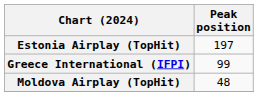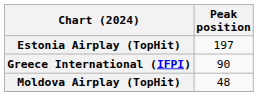 <table class="wikitable sortable plainrowheaders" style="text-align:center">
 <tr>
 <th scope="col">Chart (2024)</th>
 <th scope="col">Peak<br>position</th>
 </tr>
 <tr>
 <th scope="row">Estonia Airplay (TopHit)</th>
 <td>197</td>
 </tr>
 <tr>
 <th scope="row">Greece International (<a href='#'>IFPI</a>)</th>
-<td>99</td>
+<td>90</td>
 </tr>
 <tr>
 <th scope="row">Moldova Airplay (TopHit)</th>
 <td>48</td>
 </tr>
 <tr>
 </tr>
 </table>
